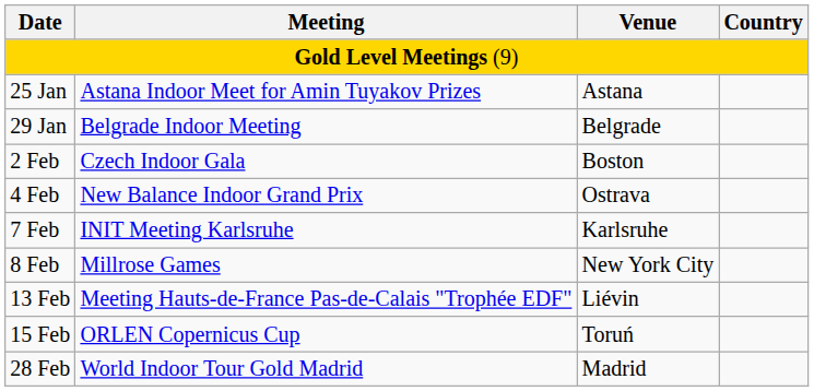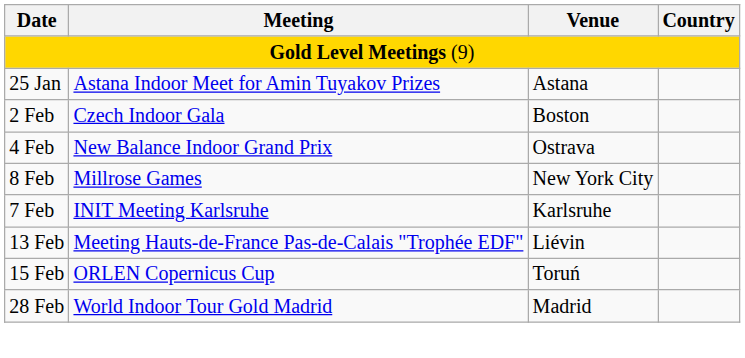 <table class="wikitable sortable">
 <tr>
 <th>Date</th>
 <th>Meeting</th>
 <th>Venue</th>
 <th>Country</th>
 </tr>
 <tr>
 <td colspan="4" align="center" bgcolor="gold"><strong>Gold Level Meetings</strong> (9)</td>
 </tr>
 <tr>
 <td>25 Jan</td>
 <td><a href='#'>Astana Indoor Meet for Amin Tuyakov Prizes</a></td>
 <td>Astana</td>
 <td></td>
 </tr>
 <tr>
-<td>29 Jan</td>
-<td><a href='#'>Belgrade Indoor Meeting</a></td>
-<td>Belgrade</td>
-<td></td>
-</tr>
-<tr>
 <td>2 Feb</td>
 <td><a href='#'>Czech Indoor Gala</a></td>
 <td>Boston</td>
 <td></td>
 </tr>
 <tr>
 <td>4 Feb</td>
 <td><a href='#'>New Balance Indoor Grand Prix</a></td>
 <td>Ostrava</td>
 <td></td>
 </tr>
 <tr>
+<td>8 Feb</td>
+<td><a href='#'>Millrose Games</a></td>
+<td>New York City</td>
+<td></td>
+</tr>
+<tr>
 <td>7 Feb</td>
 <td><a href='#'>INIT Meeting Karlsruhe</a></td>
 <td>Karlsruhe</td>
-<td></td>
-</tr>
-<tr>
-<td>8 Feb</td>
-<td><a href='#'>Millrose Games</a></td>
-<td>New York City</td>
 <td></td>
 </tr>
 <tr>
 <td>13 Feb</td>
 <td><a href='#'>Meeting Hauts-de-France Pas-de-Calais "Trophée EDF"</a></td>
 <td>Liévin</td>
 <td></td>
 </tr>
 <tr>
 <td>15 Feb</td>
 <td><a href='#'>ORLEN Copernicus Cup</a></td>
 <td>Toruń</td>
 <td></td>
 </tr>
 <tr>
 <td>28 Feb</td>
 <td><a href='#'>World Indoor Tour Gold Madrid</a></td>
 <td>Madrid</td>
 <td></td>
 </tr>
 </table>
